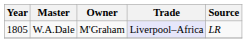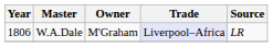 <table class=" wikitable">
 <tr>
 <th>Year</th>
 <th>Master</th>
 <th>Owner</th>
 <th>Trade</th>
 <th>Source</th>
 </tr>
 <tr>
-<td>1805</td>
+<td>1806</td>
 <td>W.A.Dale</td>
 <td>M'Graham</td>
 <td style="background: lavender;">Liverpool–Africa</td>
 <td><em>LR</em></td>
 </tr>
 <tr>
 </tr>
 </table>
